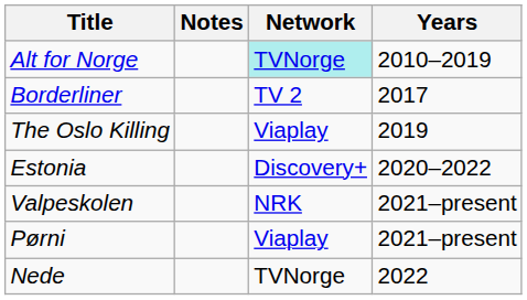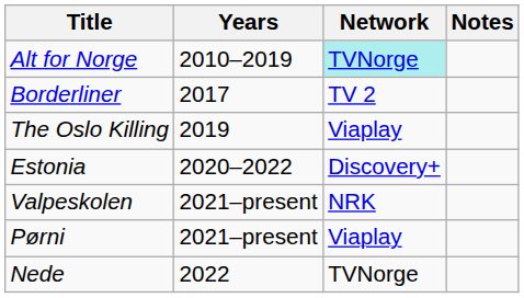 <table class="wikitable sortable">
 <tr>
 <th>Title</th>
+<th>Years</th>
+<th>Network</th>
 <th>Notes</th>
-<th>Network</th>
-<th>Years</th>
 </tr>
 <tr>
 <td><em><a href='#'>Alt for Norge</a></em></td>
+<td>2010–2019</td>
+<td style="background: paleturquoise;"><a href='#'>TVNorge</a></td>
 <td></td>
-<td style="background: paleturquoise;"><a href='#'>TVNorge</a></td>
-<td>2010–2019</td>
 </tr>
 <tr>
 <td><em><a href='#'>Borderliner</a></em></td>
+<td>2017</td>
+<td><a href='#'>TV 2</a></td>
 <td></td>
-<td><a href='#'>TV 2</a></td>
-<td>2017</td>
 </tr>
 <tr>
 <td><em>The Oslo Killing</em></td>
+<td>2019</td>
+<td><a href='#'>Viaplay</a></td>
 <td></td>
-<td><a href='#'>Viaplay</a></td>
-<td>2019</td>
 </tr>
 <tr>
 <td><em>Estonia</em></td>
+<td>2020–2022</td>
+<td><a href='#'>Discovery+</a></td>
 <td></td>
-<td><a href='#'>Discovery+</a></td>
-<td>2020–2022</td>
 </tr>
 <tr>
 <td><em>Valpeskolen</em></td>
+<td>2021–present</td>
+<td><a href='#'>NRK</a></td>
 <td></td>
-<td><a href='#'>NRK</a></td>
-<td>2021–present</td>
 </tr>
 <tr>
 <td><em>Pørni</em></td>
+<td>2021–present</td>
+<td><a href='#'>Viaplay</a></td>
 <td></td>
-<td><a href='#'>Viaplay</a></td>
-<td>2021–present</td>
 </tr>
 <tr>
 <td><em>Nede</em></td>
+<td>2022</td>
+<td>TVNorge</td>
 <td></td>
-<td>TVNorge</td>
-<td>2022</td>
 </tr>
 </table>
